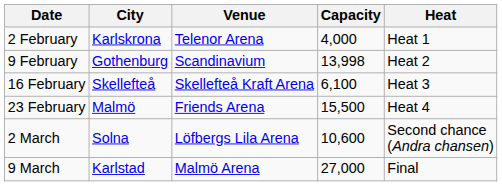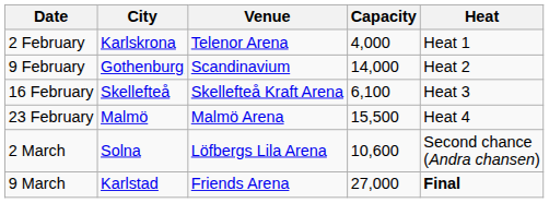 <table class="wikitable">
 <tr>
 <th>Date</th>
 <th>City</th>
 <th>Venue</th>
 <th>Capacity</th>
 <th>Heat</th>
 </tr>
 <tr>
 <td>2 February</td>
 <td><a href='#'>Karlskrona</a></td>
 <td><a href='#'>Telenor Arena</a></td>
 <td>4,000</td>
 <td>Heat 1</td>
 </tr>
 <tr>
 <td>9 February</td>
 <td><a href='#'>Gothenburg</a></td>
 <td><a href='#'>Scandinavium</a></td>
-<td>13,998</td>
+<td>14,000</td>
 <td>Heat 2</td>
 </tr>
 <tr>
 <td>16 February</td>
 <td><a href='#'>Skellefteå</a></td>
 <td><a href='#'>Skellefteå Kraft Arena</a></td>
 <td>6,100</td>
 <td>Heat 3</td>
 </tr>
 <tr>
 <td>23 February</td>
 <td><a href='#'>Malmö</a></td>
-<td><a href='#'>Friends Arena</a></td>
+<td><a href='#'>Malmö Arena</a></td>
 <td>15,500</td>
 <td>Heat 4</td>
 </tr>
 <tr>
 <td>2 March</td>
 <td><a href='#'>Solna</a></td>
 <td><a href='#'>Löfbergs Lila Arena</a></td>
 <td>10,600</td>
 <td>Second chance <br> (<em>Andra chansen</em>)</td>
 </tr>
 <tr>
 <td>9 March</td>
 <td><a href='#'>Karlstad</a></td>
-<td><a href='#'>Malmö Arena</a></td>
+<td><a href='#'>Friends Arena</a></td>
 <td>27,000</td>
-<td>Final</td>
+<td><strong>Final</strong></td>
 </tr>
 </table>
